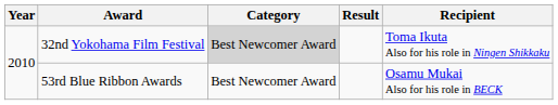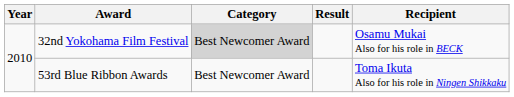 <table class="wikitable">
 <tr>
 <th>Year</th>
 <th>Award</th>
 <th>Category</th>
 <th>Result</th>
 <th>Recipient</th>
 </tr>
 <tr>
 <td rowspan=2>2010</td>
 <td>32nd <a href='#'>Yokohama Film Festival</a></td>
 <td style="background: lightgrey;">Best Newcomer Award</td>
 <td></td>
-<td><a href='#'>Toma Ikuta</a> <br> <small>Also for his role in <em><a href='#'>Ningen Shikkaku</a></em></small></td>
+<td><a href='#'>Osamu Mukai</a> <br> <small>Also for his role in <em><a href='#'>BECK</a></em></small></td>
 </tr>
 <tr>
 <td>53rd Blue Ribbon Awards</td>
 <td>Best Newcomer Award</td>
 <td></td>
-<td><a href='#'>Osamu Mukai</a> <br> <small>Also for his role in <em><a href='#'>BECK</a></em></small></td>
+<td><a href='#'>Toma Ikuta</a> <br> <small>Also for his role in <em><a href='#'>Ningen Shikkaku</a></em></small></td>
 </tr>
 </table>
